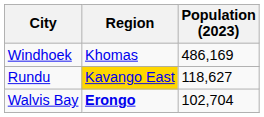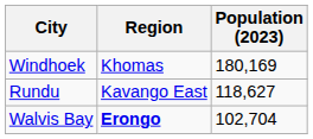 <table class="wikitable sortable sticky-header col3right">
 <tr>
 <th>City</th>
 <th>Region</th>
 <th>Population<br>(2023)</th>
 </tr>
 <tr>
 <td><a href='#'>Windhoek</a></td>
 <td><a href='#'>Khomas</a></td>
-<td>486,169</td>
+<td>180,169</td>
 </tr>
 <tr>
 <td><a href='#'>Rundu</a></td>
-<td style="background: gold;"><a href='#'>Kavango East</a></td>
+<td><a href='#'>Kavango East</a></td>
 <td>118,627</td>
 </tr>
 <tr>
 <td><a href='#'>Walvis Bay</a></td>
 <td><strong><a href='#'>Erongo</a></strong></td>
 <td>102,704</td>
 </tr>
 </table>
